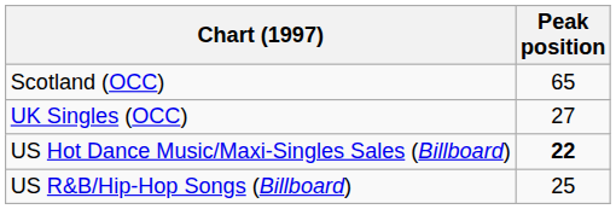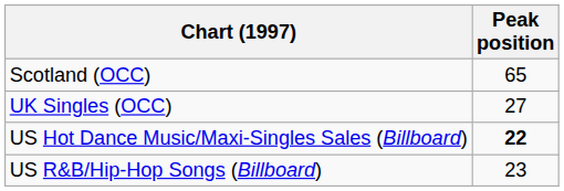 <table class="wikitable">
 <tr>
 <th align="center">Chart (1997)</th>
 <th align="center">Peak<br>position</th>
 </tr>
 <tr>
 <td align="left">Scotland (<a href='#'>OCC</a>)</td>
 <td align="center">65</td>
 </tr>
 <tr>
 <td align="left"><a href='#'>UK Singles</a> (<a href='#'>OCC</a>)</td>
 <td align="center">27</td>
 </tr>
 <tr>
 <td align="left">US <a href='#'>Hot Dance Music/Maxi-Singles Sales</a> (<em><a href='#'>Billboard</a></em>)</td>
 <td align="center"><strong>22</strong></td>
 </tr>
 <tr>
 <td align="left">US <a href='#'>R&B/Hip-Hop Songs</a> (<em><a href='#'>Billboard</a></em>)</td>
-<td align="center">25</td>
+<td align="center">23</td>
 </tr>
 </table>
